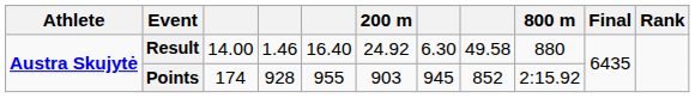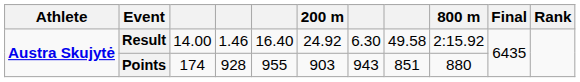 <table class="wikitable" style="font-size:90%">
 <tr>
 <th>Athlete</th>
 <th>Event</th>
 <th></th>
 <th></th>
 <th></th>
 <th>200 m</th>
 <th></th>
 <th></th>
 <th>800 m</th>
 <th>Final</th>
 <th>Rank</th>
 </tr>
 <tr align=center>
 <td align=left rowspan=2><strong><a href='#'>Austra Skujytė</a></strong></td>
 <th style="font-size:95%">Result</th>
 <td>14.00</td>
 <td>1.46</td>
 <td>16.40</td>
 <td>24.92</td>
 <td>6.30</td>
 <td>49.58</td>
-<td>880</td>
+<td>2:15.92</td>
 <td rowspan=2>6435</td>
 <td rowspan=2></td>
 </tr>
 <tr align=center>
 <th style="font-size:95%">Points</th>
 <td>174</td>
 <td>928</td>
 <td>955</td>
 <td>903</td>
-<td>945</td>
-<td>852</td>
-<td>2:15.92</td>
+<td>943</td>
+<td>851</td>
+<td>880</td>
 </tr>
 </table>
